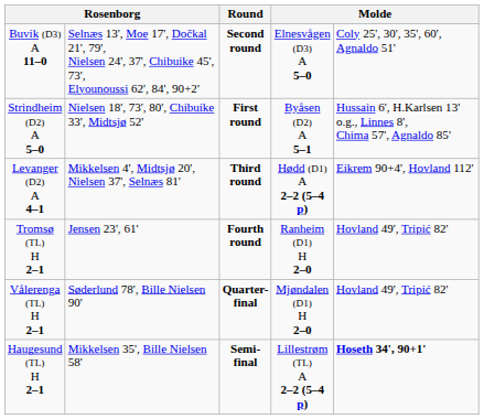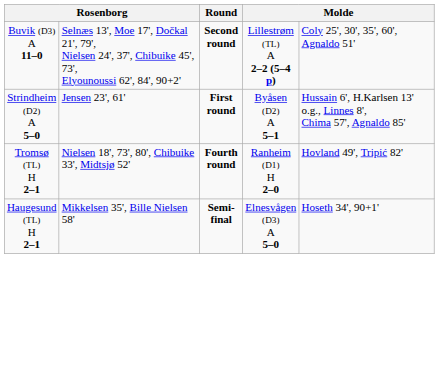 <table class=wikitable width=100% style="text-align:center">
 <tr valign=top>
 <th colspan=2 width=45%>Rosenborg</th>
 <th width=10%>Round</th>
 <th colspan=2 width=45%>Molde</th>
 </tr>
 <tr valign=top>
 <td><a href='#'>Buvik</a> <small>(D3)</small><br>A<br><strong>11–0</strong></td>
 <td align=left><a href='#'>Selnæs</a> 13',  <a href='#'>Moe</a> 17', <a href='#'>Dočkal</a> 21', 79', <br> <a href='#'>Nielsen</a> 24', 37', <a href='#'>Chibuike</a> 45', 73', <br> <a href='#'>Elyounoussi</a> 62', 84', 90+2'</td>
 <td><strong>Second round</strong></td>
-<td><a href='#'>Elnesvågen</a> <small>(D3)</small><br>A<br><strong>5–0</strong></td>
+<td><a href='#'>Lillestrøm</a> <small>(TL)</small><br>A<br><strong>2–2 (5–4 <a href='#'>p</a>)</strong></td>
 <td align=left><a href='#'>Coly</a> 25', 30', 35', 60', <a href='#'>Agnaldo</a> 51'</td>
 </tr>
 <tr valign=top>
 <td><a href='#'>Strindheim</a> <small>(D2)</small><br>A<br><strong>5–0</strong></td>
-<td align=left><a href='#'>Nielsen</a> 18', 73', 80', <a href='#'>Chibuike</a> 33', <a href='#'>Midtsjø</a> 52'</td>
+<td align=left><a href='#'>Jensen</a> 23', 61'</td>
 <td><strong>First round</strong></td>
 <td><a href='#'>Byåsen</a> <small>(D2)</small><br>A<br><strong>5–1</strong></td>
 <td align=left><a href='#'>Hussain</a> 6', H.Karlsen 13' o.g., <a href='#'>Linnes</a> 8',<br><a href='#'>Chima</a> 57', <a href='#'>Agnaldo</a> 85'</td>
 </tr>
 <tr valign=top>
-<td><a href='#'>Levanger</a> <small>(D2)</small><br>A<br><strong>4–1</strong></td>
-<td align=left><a href='#'>Mikkelsen</a> 4', <a href='#'>Midtsjø</a> 20', <a href='#'>Nielsen</a> 37', <a href='#'>Selnæs</a> 81'</td>
-<td><strong>Third round</strong></td>
-<td><a href='#'>Hødd</a> <small>(D1)</small><br>A<br><strong>2–2 (5–4 <a href='#'>p</a>)</strong></td>
-<td align=left><a href='#'>Eikrem</a> 90+4', <a href='#'>Hovland</a> 112'</td>
-</tr>
-<tr valign=top>
 <td><a href='#'>Tromsø</a> <small>(TL)</small><br>H<br><strong>2–1</strong></td>
-<td align=left><a href='#'>Jensen</a> 23', 61'</td>
+<td align=left><a href='#'>Nielsen</a> 18', 73', 80', <a href='#'>Chibuike</a> 33', <a href='#'>Midtsjø</a> 52'</td>
 <td><strong>Fourth round</strong></td>
 <td><a href='#'>Ranheim</a> <small>(D1)</small><br>H<br><strong>2–0</strong></td>
-<td align=left><a href='#'>Hovland</a> 49', <a href='#'>Tripić</a> 82'</td>
-</tr>
-<tr valign=top>
-<td><a href='#'>Vålerenga</a> <small>(TL)</small><br>H<br><strong>2–1</strong></td>
-<td align=left><a href='#'>Søderlund</a> 78', <a href='#'>Bille Nielsen</a> 90'</td>
-<td><strong>Quarter-final</strong></td>
-<td><a href='#'>Mjøndalen</a> <small>(D1)</small><br>H<br><strong>2–0</strong></td>
 <td align=left><a href='#'>Hovland</a> 49', <a href='#'>Tripić</a> 82'</td>
 </tr>
 <tr valign=top>
 <td><a href='#'>Haugesund</a> <small>(TL)</small><br>H<br><strong>2–1</strong></td>
 <td align=left><a href='#'>Mikkelsen</a> 35', <a href='#'>Bille Nielsen</a> 58'</td>
 <td><strong>Semi-final</strong></td>
-<td><a href='#'>Lillestrøm</a> <small>(TL)</small><br>A<br><strong>2–2 (5–4 <a href='#'>p</a>)</strong></td>
-<td align=left><strong><a href='#'>Hoseth</a> 34', 90+1'</strong></td>
+<td><a href='#'>Elnesvågen</a> <small>(D3)</small><br>A<br><strong>5–0</strong></td>
+<td align=left><a href='#'>Hoseth</a> 34', 90+1'</td>
 </tr>
 </table>
